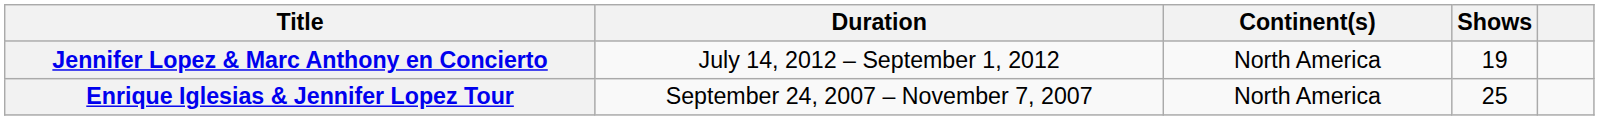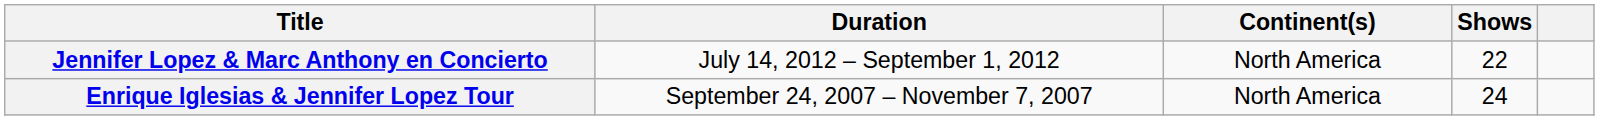 <table class="wikitable sortable plainrowheaders" style="text-align:center;">
 <tr>
 <th scope="col" style="width:25em;">Title</th>
 <th scope="col" style="width:24em;">Duration</th>
 <th scope="col" style="width:12em;">Continent(s)</th>
 <th scope="col">Shows</th>
 <th scope="col" style="width:2em;" class="unsortable"></th>
 </tr>
 <tr>
 <th scope="row"><a href='#'>Jennifer Lopez & Marc Anthony en Concierto</a></th>
 <td>July 14, 2012 – September 1, 2012</td>
 <td>North America</td>
-<td>19</td>
+<td>22</td>
 <td></td>
 </tr>
 <tr>
 <th scope="row"><a href='#'>Enrique Iglesias & Jennifer Lopez Tour</a></th>
 <td>September 24, 2007 – November 7, 2007</td>
 <td>North America</td>
-<td>25</td>
+<td>24</td>
 <td></td>
 </tr>
 </table>
